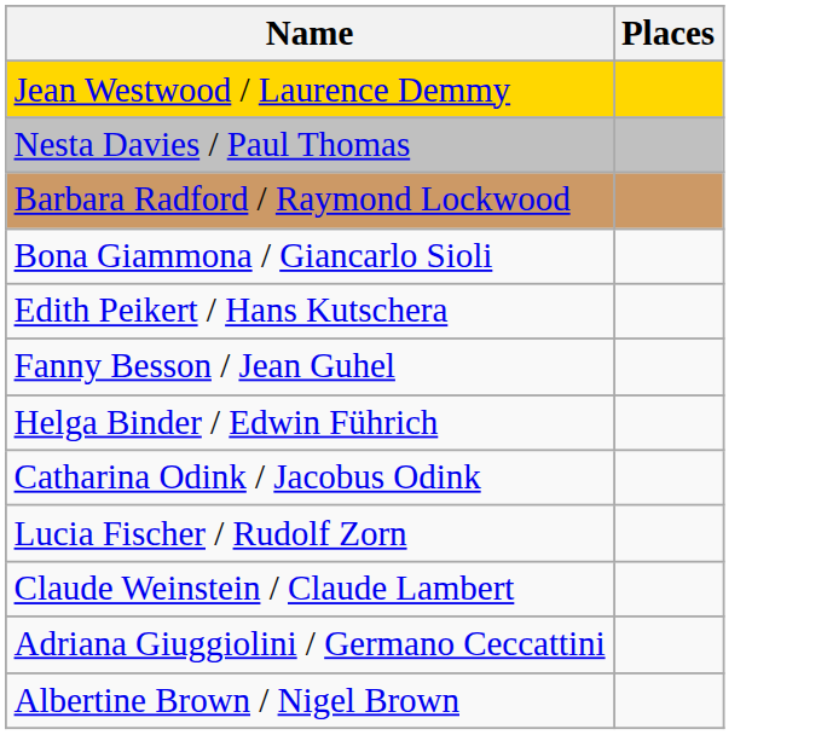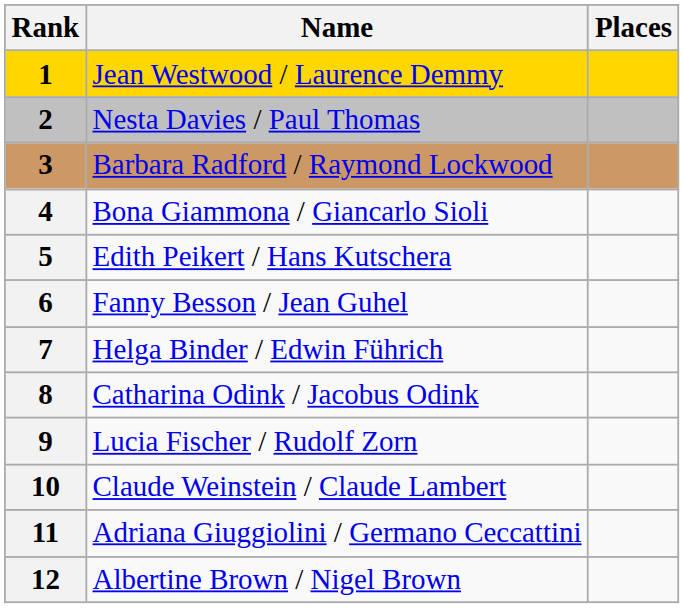 <table class="wikitable">
 <tr>
+<th>Rank</th>
 <th>Name</th>
 <th>Places</th>
 </tr>
 <tr bgcolor="gold">
+<td align="center"><strong>1</strong></td>
 <td> <a href='#'>Jean Westwood</a> / <a href='#'>Laurence Demmy</a></td>
 <td></td>
 </tr>
 <tr bgcolor="silver">
+<td align="center"><strong>2</strong></td>
 <td> <a href='#'>Nesta Davies</a> / <a href='#'>Paul Thomas</a></td>
 <td></td>
 </tr>
 <tr bgcolor="cc9966">
+<td align="center"><strong>3</strong></td>
 <td> <a href='#'>Barbara Radford</a> / <a href='#'>Raymond Lockwood</a></td>
 <td></td>
 </tr>
 <tr>
+<th>4</th>
 <td> <a href='#'>Bona Giammona</a> / <a href='#'>Giancarlo Sioli</a></td>
 <td></td>
 </tr>
 <tr>
+<th>5</th>
 <td> <a href='#'>Edith Peikert</a> / <a href='#'>Hans Kutschera</a></td>
 <td></td>
 </tr>
 <tr>
+<th>6</th>
 <td> <a href='#'>Fanny Besson</a> / <a href='#'>Jean Guhel</a></td>
 <td></td>
 </tr>
 <tr>
+<th>7</th>
 <td> <a href='#'>Helga Binder</a> / <a href='#'>Edwin Führich</a></td>
 <td></td>
 </tr>
 <tr>
+<th>8</th>
 <td> <a href='#'>Catharina Odink</a> / <a href='#'>Jacobus Odink</a></td>
 <td></td>
 </tr>
 <tr>
+<th>9</th>
 <td> <a href='#'>Lucia Fischer</a> / <a href='#'>Rudolf Zorn</a></td>
 <td></td>
 </tr>
 <tr>
+<th>10</th>
 <td> <a href='#'>Claude Weinstein</a> / <a href='#'>Claude Lambert</a></td>
 <td></td>
 </tr>
 <tr>
+<th>11</th>
 <td> <a href='#'>Adriana Giuggiolini</a> / <a href='#'>Germano Ceccattini</a></td>
 <td></td>
 </tr>
 <tr>
+<th>12</th>
 <td> <a href='#'>Albertine Brown</a> / <a href='#'>Nigel Brown</a></td>
 <td></td>
 </tr>
 </table>
